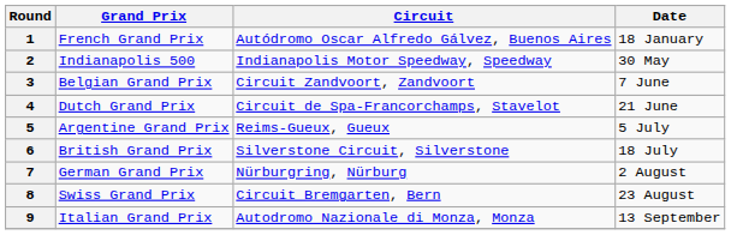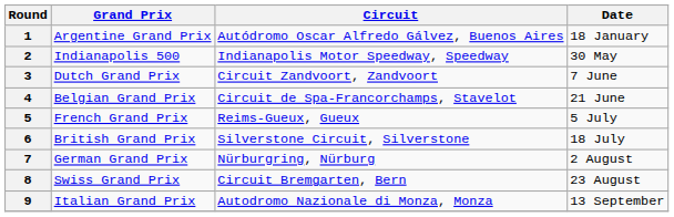 <table class="wikitable" style="font-size: 85%;">
 <tr>
 <th>Round</th>
 <th><a href='#'>Grand Prix</a></th>
 <th><a href='#'>Circuit</a></th>
 <th>Date</th>
 </tr>
 <tr>
 <th>1</th>
-<td><a href='#'>French Grand Prix</a></td>
+<td><a href='#'>Argentine Grand Prix</a></td>
 <td> <a href='#'>Autódromo Oscar Alfredo Gálvez</a>, <a href='#'>Buenos Aires</a></td>
 <td>18 January</td>
 </tr>
 <tr>
 <th>2</th>
 <td><a href='#'>Indianapolis 500</a></td>
 <td> <a href='#'>Indianapolis Motor Speedway</a>, <a href='#'>Speedway</a></td>
 <td>30 May</td>
 </tr>
 <tr>
 <th>3</th>
-<td><a href='#'>Belgian Grand Prix</a></td>
+<td><a href='#'>Dutch Grand Prix</a></td>
 <td> <a href='#'>Circuit Zandvoort</a>, <a href='#'>Zandvoort</a></td>
 <td>7 June</td>
 </tr>
 <tr>
 <th>4</th>
-<td><a href='#'>Dutch Grand Prix</a></td>
+<td><a href='#'>Belgian Grand Prix</a></td>
 <td> <a href='#'>Circuit de Spa-Francorchamps</a>, <a href='#'>Stavelot</a></td>
 <td>21 June</td>
 </tr>
 <tr>
 <th>5</th>
-<td><a href='#'>Argentine Grand Prix</a></td>
+<td><a href='#'>French Grand Prix</a></td>
 <td> <a href='#'>Reims-Gueux</a>, <a href='#'>Gueux</a></td>
 <td>5 July</td>
 </tr>
 <tr>
 <th>6</th>
 <td><a href='#'>British Grand Prix</a></td>
 <td> <a href='#'>Silverstone Circuit</a>, <a href='#'>Silverstone</a></td>
 <td>18 July</td>
 </tr>
 <tr>
 <th>7</th>
 <td><a href='#'>German Grand Prix</a></td>
 <td> <a href='#'>Nürburgring</a>, <a href='#'>Nürburg</a></td>
 <td>2 August</td>
 </tr>
 <tr>
 <th>8</th>
 <td><a href='#'>Swiss Grand Prix</a></td>
 <td> <a href='#'>Circuit Bremgarten</a>, <a href='#'>Bern</a></td>
 <td>23 August</td>
 </tr>
 <tr>
 <th>9</th>
 <td><a href='#'>Italian Grand Prix</a></td>
 <td> <a href='#'>Autodromo Nazionale di Monza</a>, <a href='#'>Monza</a></td>
 <td>13 September</td>
 </tr>
 <tr>
 </tr>
 </table>
